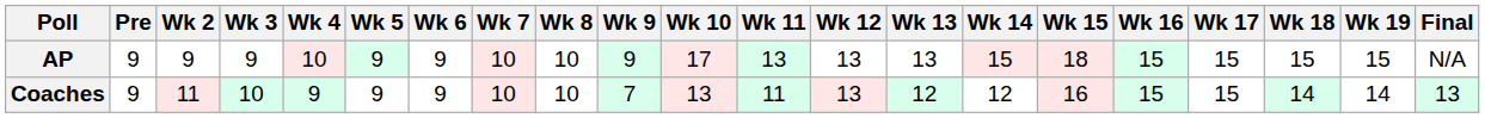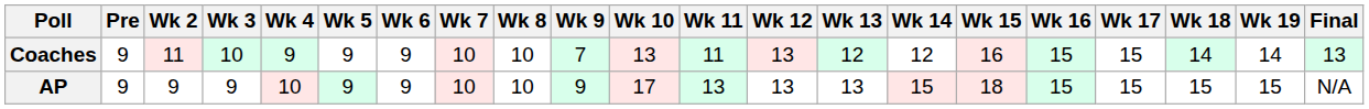 <table class="wikitable" style="white-space:nowrap;">
 <tr>
 <th>Poll</th>
 <th>Pre</th>
 <th>Wk 2</th>
 <th>Wk 3</th>
 <th>Wk 4</th>
 <th>Wk 5</th>
 <th>Wk 6</th>
 <th>Wk 7</th>
 <th>Wk 8</th>
 <th>Wk 9</th>
 <th>Wk 10</th>
 <th>Wk 11</th>
 <th>Wk 12</th>
 <th>Wk 13</th>
 <th>Wk 14</th>
 <th>Wk 15</th>
 <th>Wk 16</th>
 <th>Wk 17</th>
 <th>Wk 18</th>
 <th>Wk 19</th>
 <th>Final</th>
 </tr>
 <tr style="text-align:center;">
+<th>Coaches</th>
+<td style="background:#FFF;">9</td>
+<td style="background:#FFE6E6;">11</td>
+<td style="background:#D8FFEB;">10</td>
+<td style="background:#D8FFEB;">9</td>
+<td style="background:#FFF;">9</td>
+<td style="background:#FFF;">9</td>
+<td style="background:#FFE6E6;">10</td>
+<td style="background:#FFF;">10</td>
+<td style="background:#D8FFEB;">7</td>
+<td style="background:#FFE6E6;">13</td>
+<td style="background:#D8FFEB;">11</td>
+<td style="background:#FFE6E6;">13</td>
+<td style="background:#D8FFEB;">12</td>
+<td style="background:#FFF;">12</td>
+<td style="background:#FFE6E6;">16</td>
+<td style="background:#D8FFEB;">15</td>
+<td style="background:#FFF;">15</td>
+<td style="background:#D8FFEB;">14</td>
+<td style="background:#FFF;">14</td>
+<td style="background:#D8FFEB;">13</td>
+</tr>
+<tr style="text-align:center;">
 <th>AP</th>
 <td style="background:#FFF;">9</td>
 <td style="background:#FFF;">9</td>
 <td style="background:#FFF;">9</td>
 <td style="background:#FFE6E6;">10</td>
 <td style="background:#D8FFEB;">9</td>
 <td style="background:#FFF;">9</td>
 <td style="background:#FFE6E6;">10</td>
 <td style="background:#FFF;">10</td>
 <td style="background:#D8FFEB;">9</td>
 <td style="background:#FFE6E6;">17</td>
 <td style="background:#D8FFEB;">13</td>
 <td style="background:#FFF;">13</td>
 <td style="background:#FFF;">13</td>
 <td style="background:#FFE6E6;">15</td>
 <td style="background:#FFE6E6;">18</td>
 <td style="background:#D8FFEB;">15</td>
 <td style="background:#FFF;">15</td>
 <td style="background:#FFF;">15</td>
 <td style="background:#FFF;">15</td>
 <td style="background:#FFF;">N/A</td>
 </tr>
-<tr style="text-align:center;">
-<th>Coaches</th>
-<td style="background:#FFF;">9</td>
-<td style="background:#FFE6E6;">11</td>
-<td style="background:#D8FFEB;">10</td>
-<td style="background:#D8FFEB;">9</td>
-<td style="background:#FFF;">9</td>
-<td style="background:#FFF;">9</td>
-<td style="background:#FFE6E6;">10</td>
-<td style="background:#FFF;">10</td>
-<td style="background:#D8FFEB;">7</td>
-<td style="background:#FFE6E6;">13</td>
-<td style="background:#D8FFEB;">11</td>
-<td style="background:#FFE6E6;">13</td>
-<td style="background:#D8FFEB;">12</td>
-<td style="background:#FFF;">12</td>
-<td style="background:#FFE6E6;">16</td>
-<td style="background:#D8FFEB;">15</td>
-<td style="background:#FFF;">15</td>
-<td style="background:#D8FFEB;">14</td>
-<td style="background:#FFF;">14</td>
-<td style="background:#D8FFEB;">13</td>
-</tr>
 </table>
